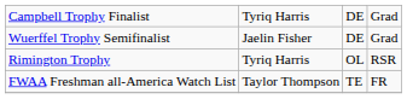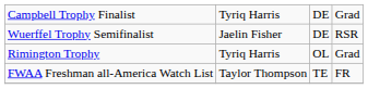 <table class="wikitable">
 <tr>
 <td><a href='#'>Campbell Trophy</a> Finalist</td>
 <td>Tyriq Harris</td>
 <td>DE</td>
 <td>Grad</td>
 </tr>
 <tr>
 <td><a href='#'>Wuerffel Trophy</a> Semifinalist</td>
 <td>Jaelin Fisher</td>
 <td>DE</td>
-<td>Grad</td>
+<td>RSR</td>
 </tr>
 <tr>
 <td><a href='#'>Rimington Trophy</a></td>
 <td>Tyriq Harris</td>
 <td>OL</td>
-<td>RSR</td>
+<td>Grad</td>
 </tr>
 <tr>
 <td><a href='#'>FWAA</a> Freshman all-America Watch List</td>
 <td>Taylor Thompson</td>
 <td>TE</td>
 <td>FR</td>
 </tr>
 <tr>
 </tr>
 </table>
